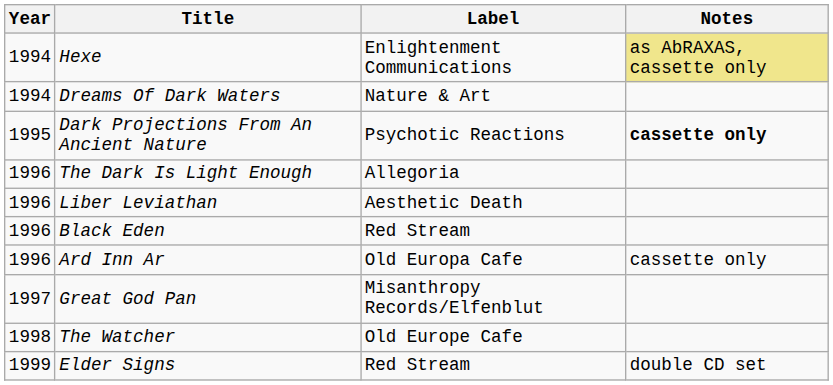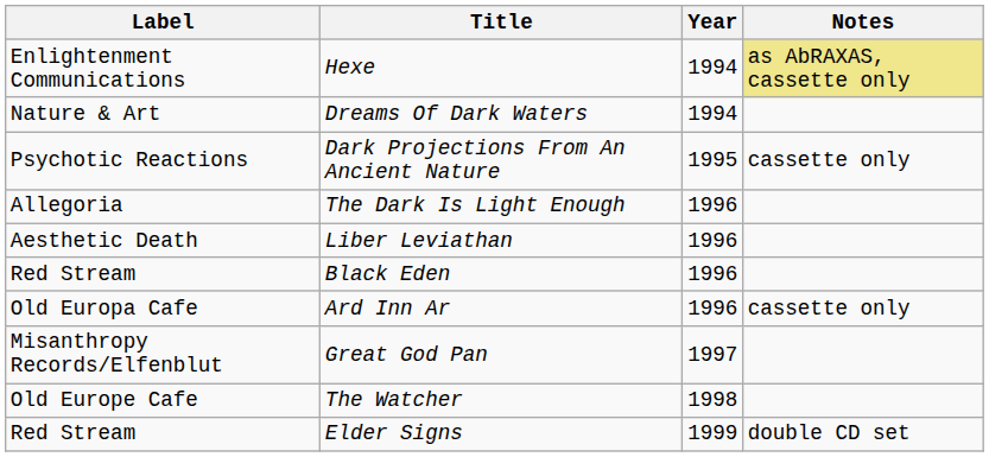 <table class="wikitable">
 <tr>
+<th>Label</th>
+<th>Title</th>
 <th>Year</th>
-<th>Title</th>
-<th>Label</th>
 <th>Notes</th>
 </tr>
 <tr>
+<td>Enlightenment Communications</td>
+<td><em>Hexe</em></td>
 <td style="text-align:center;">1994</td>
-<td><em>Hexe</em></td>
-<td>Enlightenment Communications</td>
 <td style="background: khaki;">as AbRAXAS, cassette only</td>
 </tr>
 <tr>
+<td>Nature & Art</td>
+<td><em>Dreams Of Dark Waters</em></td>
 <td style="text-align:center;">1994</td>
-<td><em>Dreams Of Dark Waters</em></td>
-<td>Nature & Art</td>
 <td></td>
 </tr>
 <tr>
+<td>Psychotic Reactions</td>
+<td><em>Dark Projections From An Ancient Nature</em></td>
 <td style="text-align:center;">1995</td>
-<td><em>Dark Projections From An Ancient Nature</em></td>
-<td>Psychotic Reactions</td>
-<td><strong>cassette only</strong></td>
+<td>cassette only</td>
 </tr>
 <tr>
+<td>Allegoria</td>
+<td><em>The Dark Is Light Enough</em></td>
 <td style="text-align:center;">1996</td>
-<td><em>The Dark Is Light Enough</em></td>
-<td>Allegoria</td>
 <td></td>
 </tr>
 <tr>
+<td>Aesthetic Death</td>
+<td><em>Liber Leviathan</em></td>
 <td style="text-align:center;">1996</td>
-<td><em>Liber Leviathan</em></td>
-<td>Aesthetic Death</td>
 <td></td>
 </tr>
 <tr>
+<td>Red Stream</td>
+<td><em>Black Eden</em></td>
 <td style="text-align:center;">1996</td>
-<td><em>Black Eden</em></td>
-<td>Red Stream</td>
 <td></td>
 </tr>
 <tr>
+<td>Old Europa Cafe</td>
+<td><em>Ard Inn Ar</em></td>
 <td style="text-align:center;">1996</td>
-<td><em>Ard Inn Ar</em></td>
-<td>Old Europa Cafe</td>
 <td>cassette only</td>
 </tr>
 <tr>
+<td>Misanthropy Records/Elfenblut</td>
+<td><em>Great God Pan</em></td>
 <td style="text-align:center;">1997</td>
-<td><em>Great God Pan</em></td>
-<td>Misanthropy Records/Elfenblut</td>
 <td></td>
 </tr>
 <tr>
+<td>Old Europe Cafe</td>
+<td><em>The Watcher</em></td>
 <td style="text-align:center;">1998</td>
-<td><em>The Watcher</em></td>
-<td>Old Europe Cafe</td>
 <td></td>
 </tr>
 <tr>
+<td>Red Stream</td>
+<td><em>Elder Signs</em></td>
 <td style="text-align:center;">1999</td>
-<td><em>Elder Signs</em></td>
-<td>Red Stream</td>
 <td>double CD set</td>
 </tr>
 </table>
